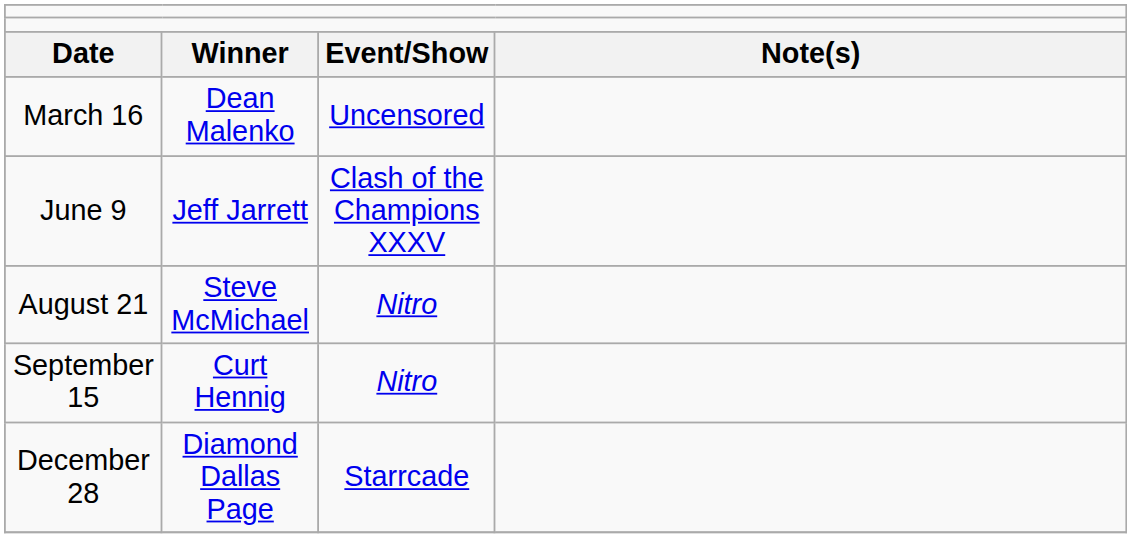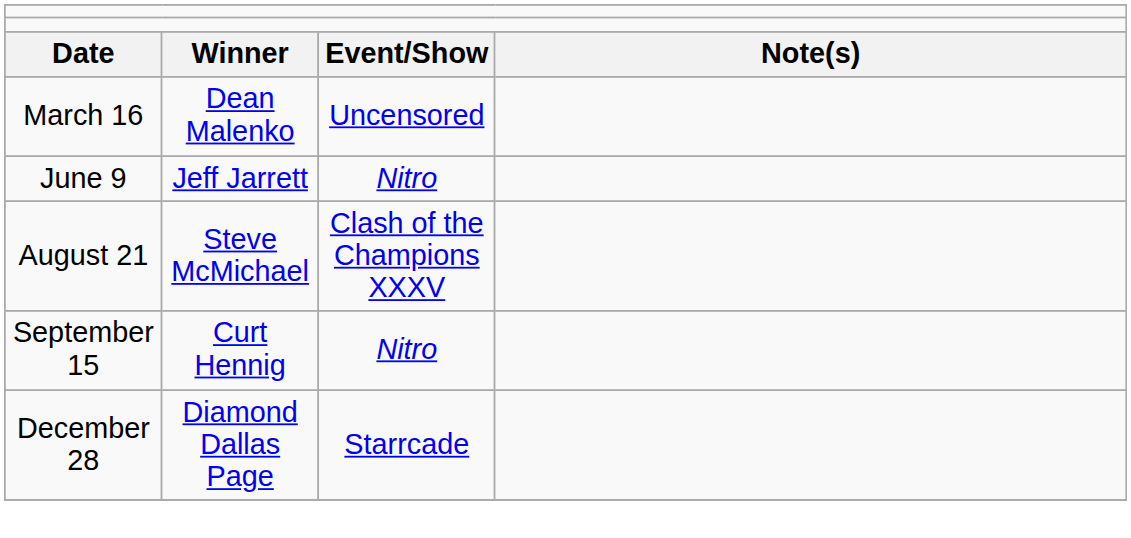 <table class="wikitable" style="text-align:center; width:100%;">
 <tr>
 <td colspan="5"></td>
 </tr>
 <tr>
 <td colspan="5"><strong></strong></td>
 </tr>
 <tr>
 <th width=14%>Date</th>
 <th width=14%>Winner</th>
 <th width=14%>Event/Show</th>
 <th width=58%>Note(s)</th>
 </tr>
 <tr>
 <td>March 16</td>
 <td><a href='#'>Dean Malenko</a></td>
 <td><a href='#'>Uncensored</a></td>
 <td align=left></td>
 </tr>
 <tr>
 <td>June 9</td>
 <td><a href='#'>Jeff Jarrett</a></td>
-<td><a href='#'>Clash of the Champions XXXV</a></td>
+<td><em><a href='#'>Nitro</a></em></td>
 <td align=left></td>
 </tr>
 <tr>
 <td>August 21</td>
 <td><a href='#'>Steve McMichael</a></td>
-<td><em><a href='#'>Nitro</a></em></td>
+<td><a href='#'>Clash of the Champions XXXV</a></td>
 <td align=left></td>
 </tr>
 <tr>
 <td>September 15</td>
 <td><a href='#'>Curt Hennig</a></td>
 <td><em><a href='#'>Nitro</a></em></td>
 <td align=left></td>
 </tr>
 <tr>
 <td>December 28</td>
 <td><a href='#'>Diamond Dallas Page</a></td>
 <td><a href='#'>Starrcade</a></td>
 <td align=left></td>
 </tr>
 <tr>
 </tr>
 </table>
